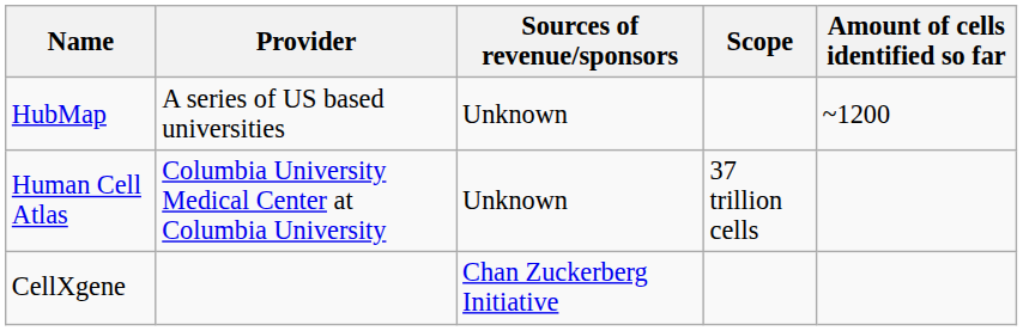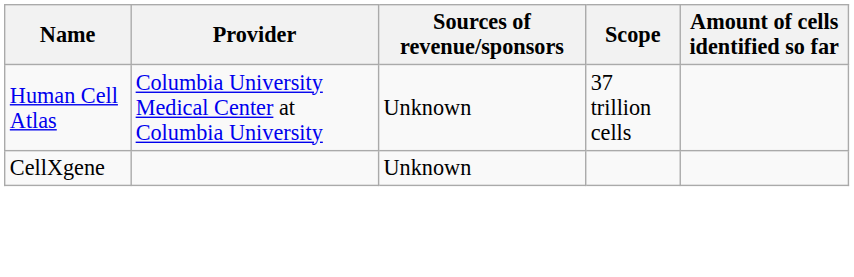 <table class="wikitable">
 <tr>
 <th>Name</th>
 <th>Provider</th>
 <th>Sources of revenue/sponsors</th>
 <th>Scope</th>
 <th>Amount of cells identified so far</th>
-</tr>
-<tr>
-<td><a href='#'>HubMap</a></td>
-<td>A series of US based universities</td>
-<td>Unknown</td>
-<td></td>
-<td>~1200</td>
 </tr>
 <tr>
 <td><a href='#'>Human Cell Atlas</a></td>
 <td><a href='#'>Columbia University Medical Center</a> at <a href='#'>Columbia University</a></td>
 <td>Unknown</td>
 <td>37 trillion cells</td>
 <td></td>
 </tr>
 <tr>
 <td>CellXgene</td>
 <td></td>
-<td><a href='#'>Chan Zuckerberg Initiative</a></td>
+<td>Unknown</td>
 <td></td>
 <td></td>
 </tr>
 </table>
